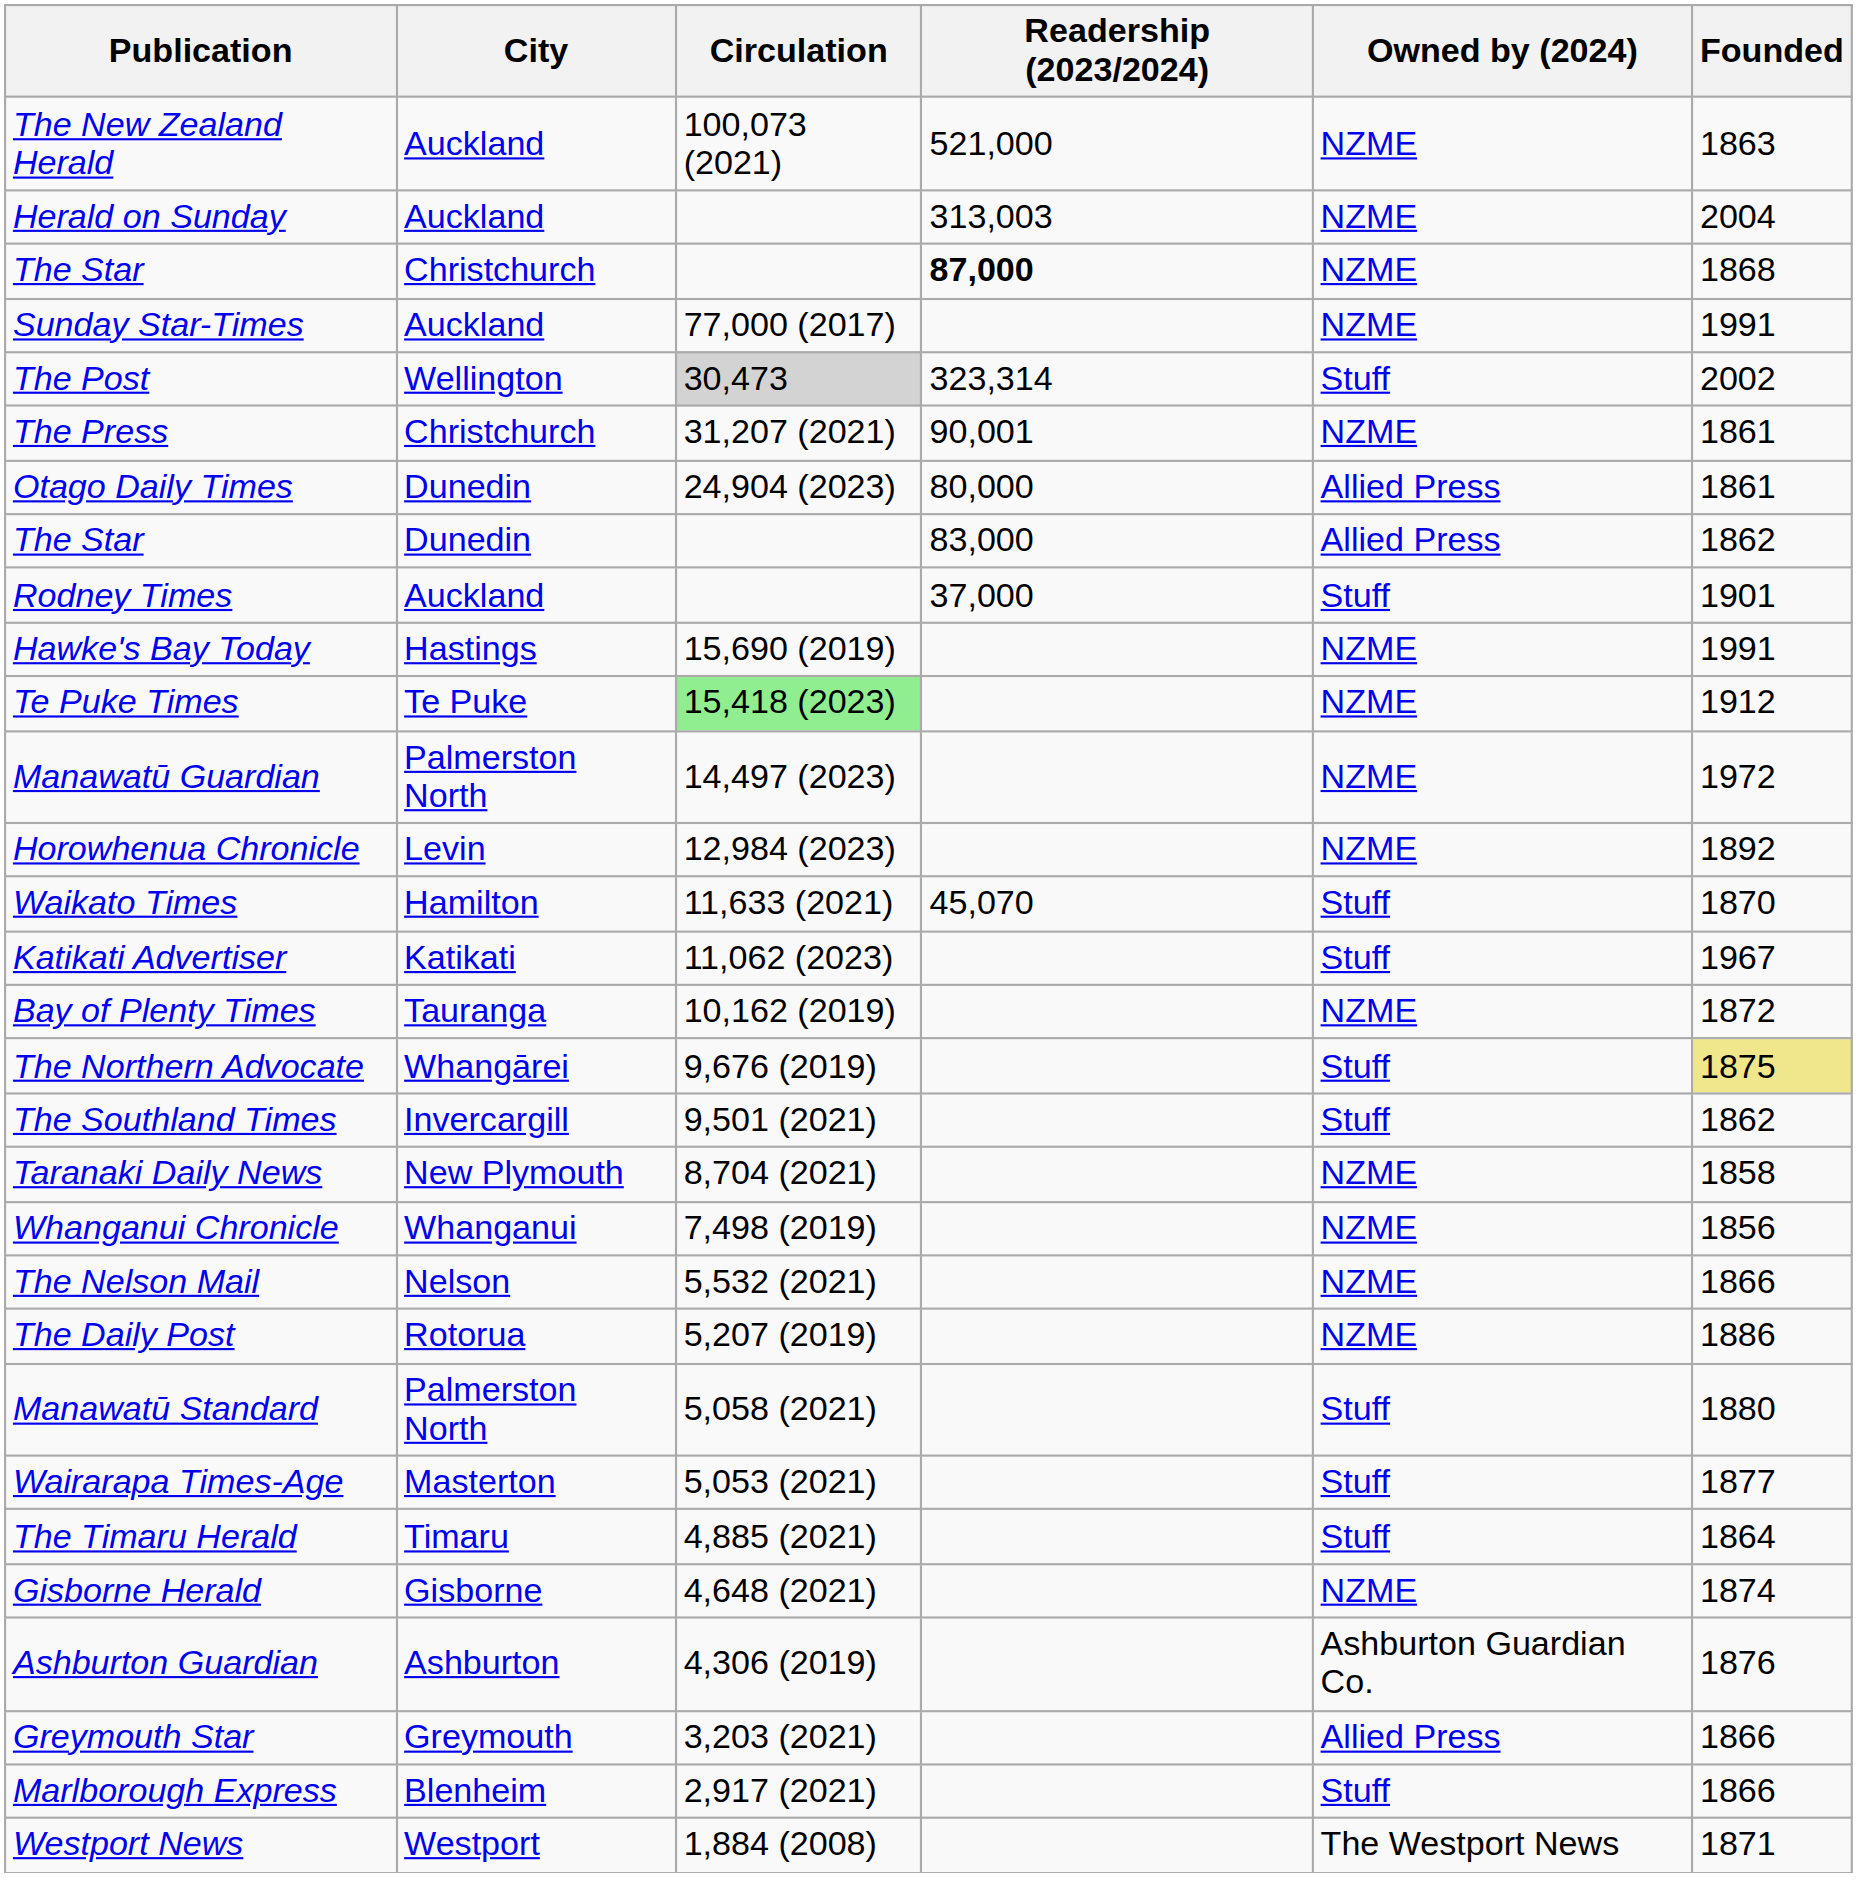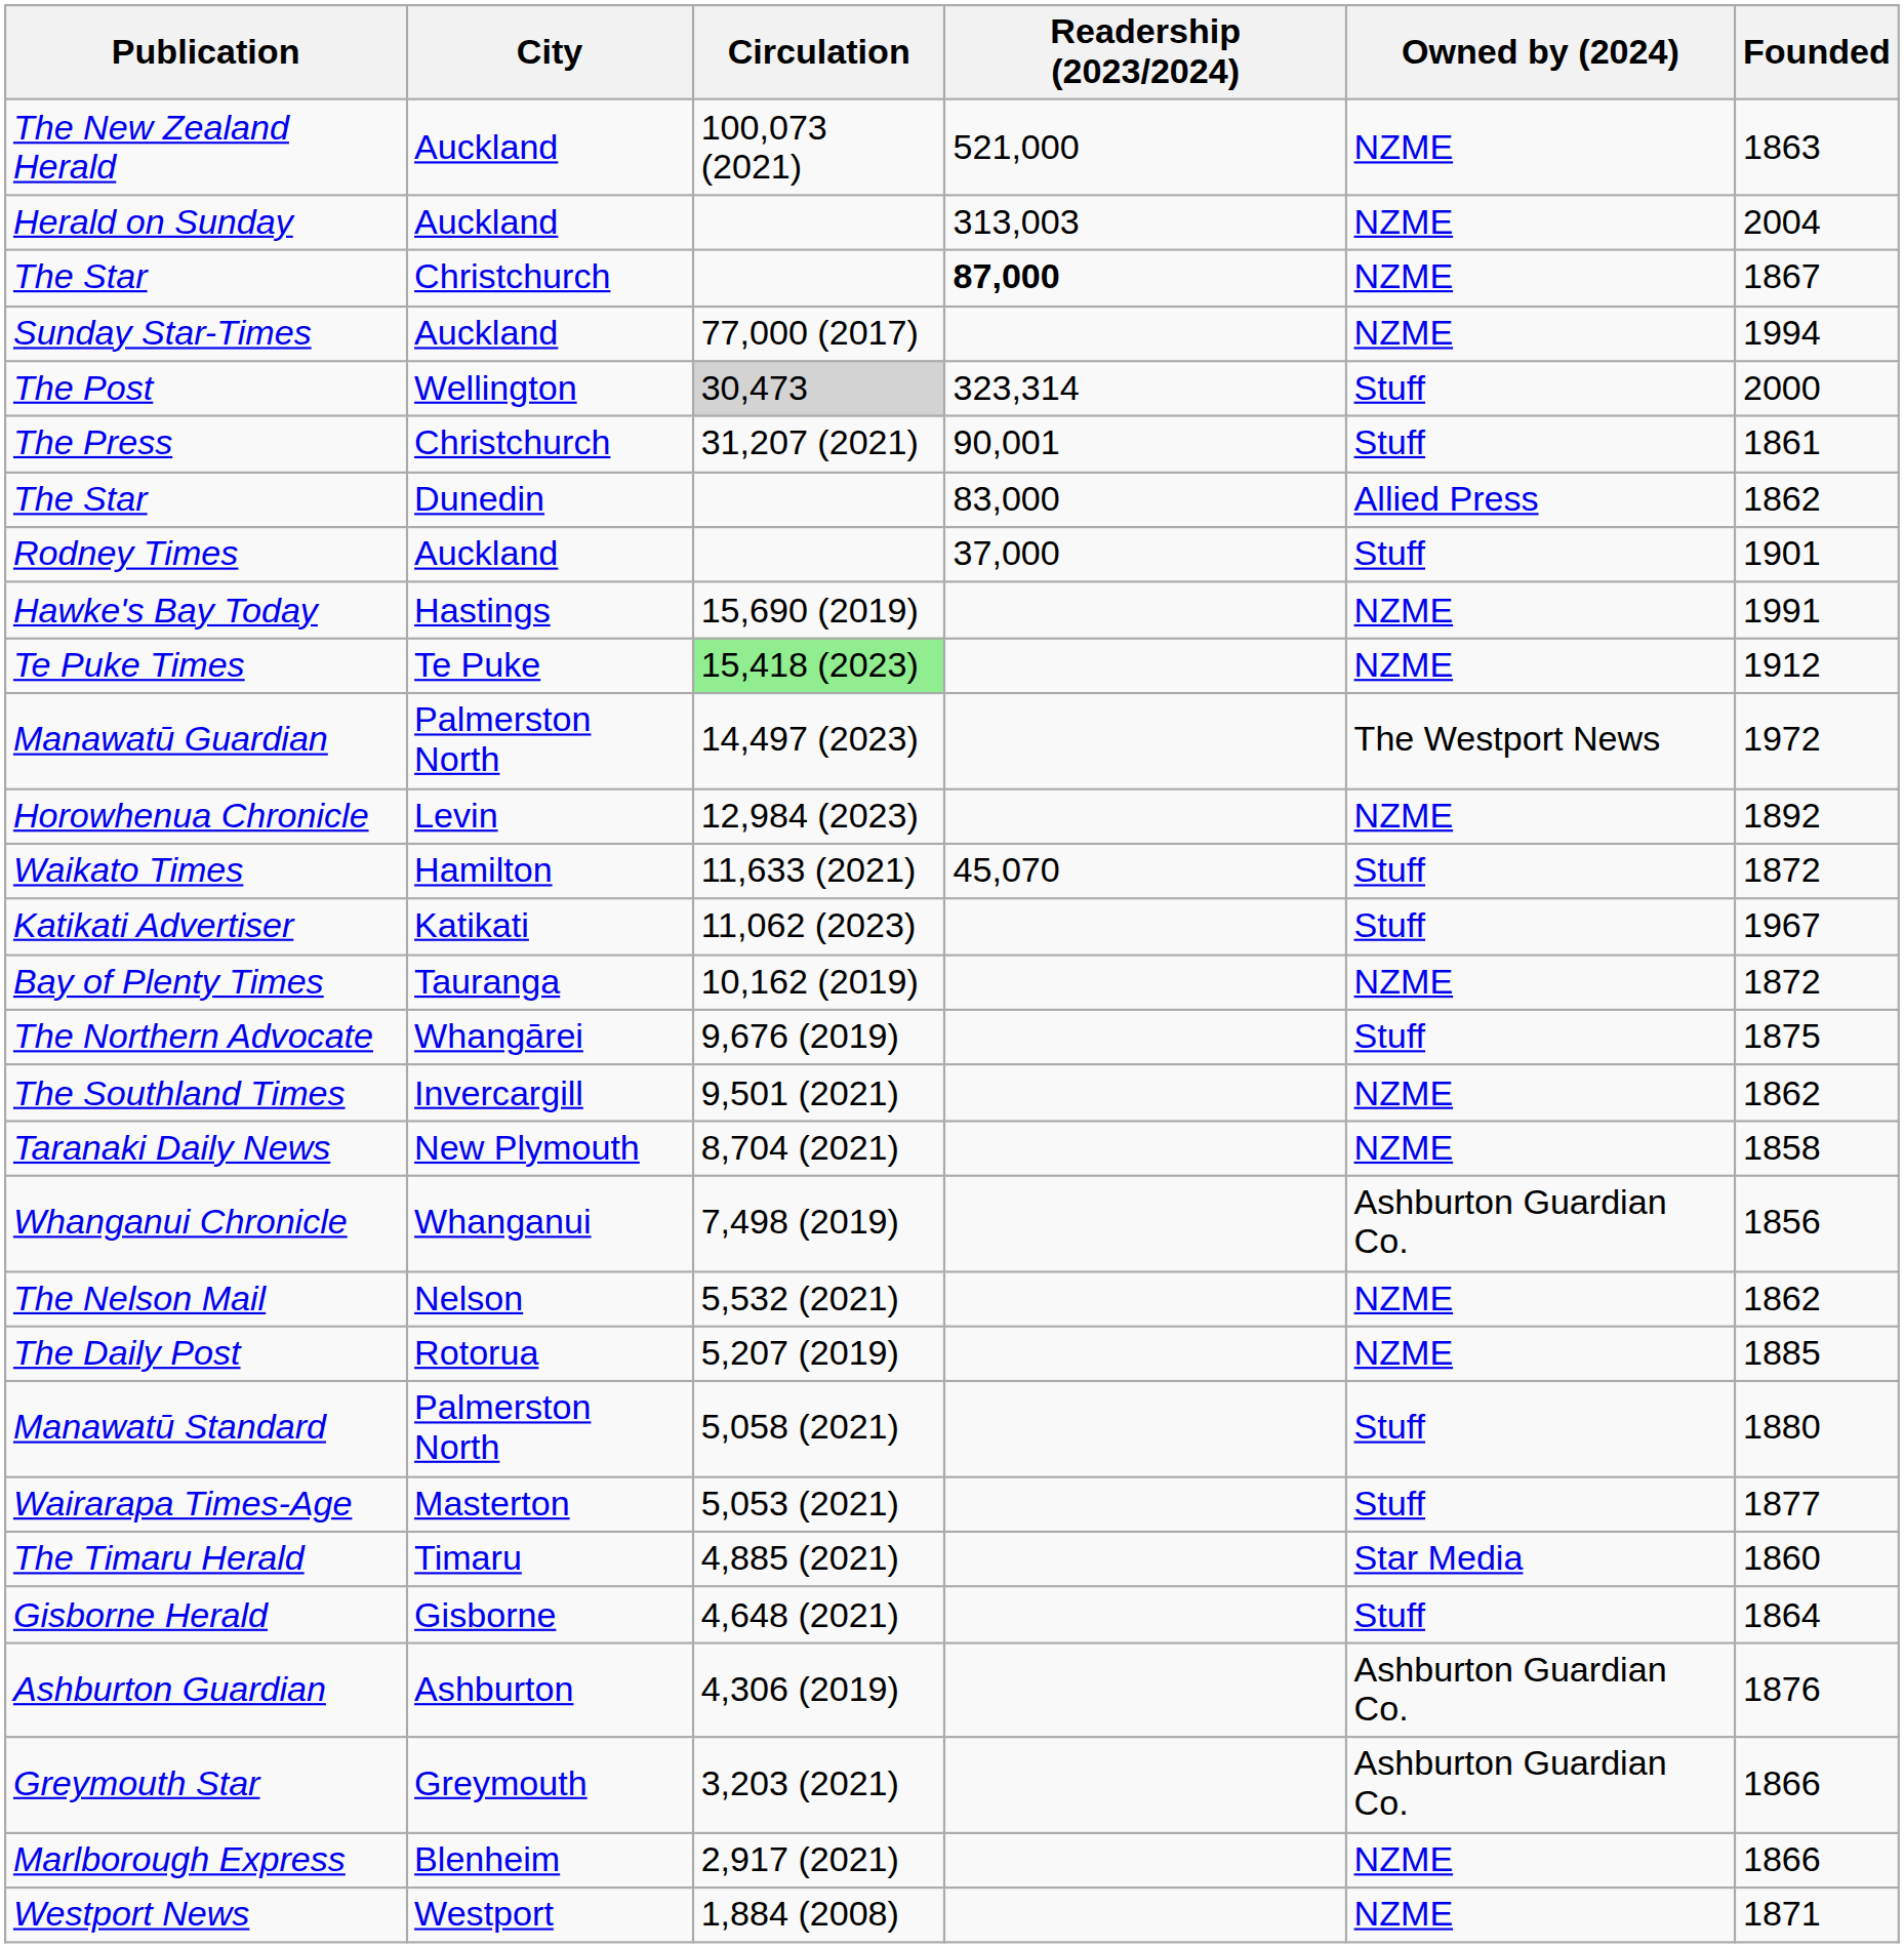 <table class="wikitable sortable">
 <tr>
 <th>Publication</th>
 <th>City</th>
 <th>Circulation</th>
 <th>Readership (2023/2024)</th>
 <th>Owned by (2024)</th>
 <th>Founded</th>
 </tr>
 <tr>
 <td><em><a href='#'>The New Zealand Herald</a></em></td>
 <td><a href='#'>Auckland</a></td>
 <td>100,073 (2021)</td>
 <td>521,000</td>
 <td><a href='#'>NZME</a></td>
 <td>1863</td>
 </tr>
 <tr>
 <td><a href='#'><em>Herald on Sunday</em></a></td>
 <td><a href='#'>Auckland</a></td>
 <td></td>
 <td>313,003</td>
 <td><a href='#'>NZME</a></td>
 <td>2004</td>
 </tr>
 <tr>
 <td><a href='#'><em>The Star</em></a></td>
 <td><a href='#'>Christchurch</a></td>
 <td></td>
 <td><strong>87,000</strong></td>
 <td><a href='#'>NZME</a></td>
-<td>1868</td>
+<td>1867</td>
 </tr>
 <tr>
 <td><em><a href='#'>Sunday Star-Times</a></em></td>
 <td><a href='#'>Auckland</a></td>
 <td>77,000 (2017)</td>
 <td></td>
 <td><a href='#'>NZME</a></td>
-<td>1991</td>
+<td>1994</td>
 </tr>
 <tr>
 <td><em><a href='#'>The Post</a></em></td>
 <td><a href='#'>Wellington</a></td>
 <td style="background: lightgrey;">30,473</td>
 <td>323,314</td>
 <td><a href='#'>Stuff</a></td>
-<td>2002</td>
+<td>2000</td>
 </tr>
 <tr>
 <td><em><a href='#'>The Press</a></em></td>
 <td><a href='#'>Christchurch</a></td>
 <td>31,207 (2021)</td>
 <td>90,001</td>
-<td><a href='#'>NZME</a></td>
-<td>1861</td>
-</tr>
-<tr>
-<td><em><a href='#'>Otago Daily Times</a></em></td>
-<td><a href='#'>Dunedin</a></td>
-<td>24,904 (2023)</td>
-<td>80,000</td>
-<td><a href='#'>Allied Press</a></td>
+<td><a href='#'>Stuff</a></td>
 <td>1861</td>
 </tr>
 <tr>
 <td><a href='#'><em>The Star</em></a></td>
 <td><a href='#'>Dunedin</a></td>
 <td></td>
 <td>83,000</td>
 <td><a href='#'>Allied Press</a></td>
 <td>1862</td>
 </tr>
 <tr>
 <td><em><a href='#'>Rodney Times</a></em></td>
 <td><a href='#'>Auckland</a></td>
 <td></td>
 <td>37,000</td>
 <td><a href='#'>Stuff</a></td>
 <td>1901</td>
 </tr>
 <tr>
 <td><em><a href='#'>Hawke's Bay Today</a></em></td>
 <td><a href='#'>Hastings</a></td>
 <td>15,690 (2019)</td>
 <td></td>
 <td><a href='#'>NZME</a></td>
 <td>1991</td>
 </tr>
 <tr>
 <td><em><a href='#'>Te Puke Times</a></em></td>
 <td><a href='#'>Te Puke</a></td>
 <td style="background: lightgreen;">15,418 (2023)</td>
 <td></td>
 <td><a href='#'>NZME</a></td>
 <td>1912</td>
 </tr>
 <tr>
 <td><a href='#'><em>Manawatū Guardian</em></a></td>
 <td><a href='#'>Palmerston North</a></td>
 <td>14,497 (2023)</td>
 <td></td>
-<td><a href='#'>NZME</a></td>
+<td>The Westport News</td>
 <td>1972</td>
 </tr>
 <tr>
 <td><em><a href='#'>Horowhenua Chronicle</a></em></td>
 <td><a href='#'>Levin</a></td>
 <td>12,984 (2023)</td>
 <td></td>
 <td><a href='#'>NZME</a></td>
 <td>1892</td>
 </tr>
 <tr>
 <td><em><a href='#'>Waikato Times</a></em></td>
 <td><a href='#'>Hamilton</a></td>
 <td>11,633 (2021)</td>
 <td>45,070</td>
 <td><a href='#'>Stuff</a></td>
-<td>1870</td>
+<td>1872</td>
 </tr>
 <tr>
 <td><em><a href='#'>Katikati Advertiser</a></em></td>
 <td><a href='#'>Katikati</a></td>
 <td>11,062 (2023)</td>
 <td></td>
 <td><a href='#'>Stuff</a></td>
 <td>1967</td>
 </tr>
 <tr>
 <td><em><a href='#'>Bay of Plenty Times</a></em></td>
 <td><a href='#'>Tauranga</a></td>
 <td>10,162 (2019)</td>
 <td></td>
 <td><a href='#'>NZME</a></td>
 <td>1872</td>
 </tr>
 <tr>
 <td><em><a href='#'>The Northern Advocate</a></em></td>
 <td><a href='#'>Whangārei</a></td>
 <td>9,676 (2019)</td>
 <td></td>
 <td><a href='#'>Stuff</a></td>
-<td style="background: khaki;">1875</td>
+<td>1875</td>
 </tr>
 <tr>
 <td><em><a href='#'>The Southland Times</a></em></td>
 <td><a href='#'>Invercargill</a></td>
 <td>9,501 (2021)</td>
 <td></td>
-<td><a href='#'>Stuff</a></td>
+<td><a href='#'>NZME</a></td>
 <td>1862</td>
 </tr>
 <tr>
 <td><em><a href='#'>Taranaki Daily News</a></em></td>
 <td><a href='#'>New Plymouth</a></td>
 <td>8,704 (2021)</td>
 <td></td>
 <td><a href='#'>NZME</a></td>
 <td>1858</td>
 </tr>
 <tr>
 <td><em><a href='#'>Whanganui Chronicle</a></em></td>
 <td><a href='#'>Whanganui</a></td>
 <td>7,498 (2019)</td>
 <td></td>
-<td><a href='#'>NZME</a></td>
+<td>Ashburton Guardian Co.</td>
 <td>1856</td>
 </tr>
 <tr>
 <td><em><a href='#'>The Nelson Mail</a></em></td>
 <td><a href='#'>Nelson</a></td>
 <td>5,532 (2021)</td>
 <td></td>
 <td><a href='#'>NZME</a></td>
-<td>1866</td>
+<td>1862</td>
 </tr>
 <tr>
 <td><em><a href='#'>The Daily Post</a></em></td>
 <td><a href='#'>Rotorua</a></td>
 <td>5,207 (2019)</td>
 <td></td>
 <td><a href='#'>NZME</a></td>
-<td>1886</td>
+<td>1885</td>
 </tr>
 <tr>
 <td><em><a href='#'>Manawatū Standard</a></em></td>
 <td><a href='#'>Palmerston North</a></td>
 <td>5,058 (2021)</td>
 <td></td>
 <td><a href='#'>Stuff</a></td>
 <td>1880</td>
 </tr>
 <tr>
 <td><em><a href='#'>Wairarapa Times-Age</a></em></td>
 <td><a href='#'>Masterton</a></td>
 <td>5,053 (2021)</td>
 <td></td>
 <td><a href='#'>Stuff</a></td>
 <td>1877</td>
 </tr>
 <tr>
 <td><em><a href='#'>The Timaru Herald</a></em></td>
 <td><a href='#'>Timaru</a></td>
 <td>4,885 (2021)</td>
 <td></td>
-<td><a href='#'>Stuff</a></td>
-<td>1864</td>
+<td><a href='#'>Star Media</a></td>
+<td>1860</td>
 </tr>
 <tr>
 <td><em><a href='#'>Gisborne Herald</a></em></td>
 <td><a href='#'>Gisborne</a></td>
 <td>4,648 (2021)</td>
 <td></td>
-<td><a href='#'>NZME</a></td>
-<td>1874</td>
+<td><a href='#'>Stuff</a></td>
+<td>1864</td>
 </tr>
 <tr>
 <td><em><a href='#'>Ashburton Guardian</a></em></td>
 <td><a href='#'>Ashburton</a></td>
 <td>4,306 (2019)</td>
 <td></td>
 <td>Ashburton Guardian Co.</td>
 <td>1876</td>
 </tr>
 <tr>
 <td><em><a href='#'>Greymouth Star</a></em></td>
 <td><a href='#'>Greymouth</a></td>
 <td>3,203 (2021)</td>
 <td></td>
-<td><a href='#'>Allied Press</a></td>
+<td>Ashburton Guardian Co.</td>
 <td>1866</td>
 </tr>
 <tr>
 <td><em><a href='#'>Marlborough Express</a></em></td>
 <td><a href='#'>Blenheim</a></td>
 <td>2,917 (2021)</td>
 <td></td>
-<td><a href='#'>Stuff</a></td>
+<td><a href='#'>NZME</a></td>
 <td>1866</td>
 </tr>
 <tr>
 <td><em><a href='#'>Westport News</a></em></td>
 <td><a href='#'>Westport</a></td>
 <td>1,884 (2008)</td>
 <td></td>
-<td>The Westport News</td>
+<td><a href='#'>NZME</a></td>
 <td>1871</td>
 </tr>
 </table>
